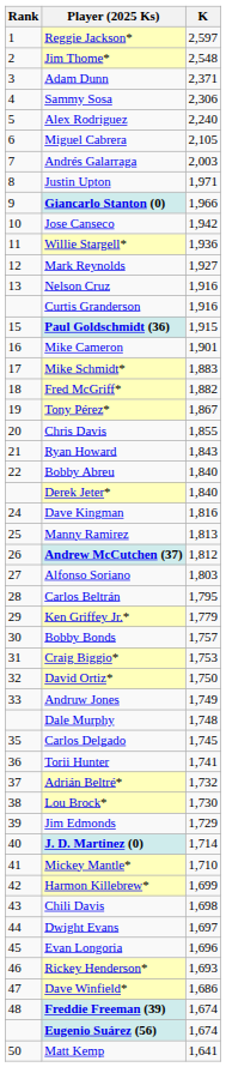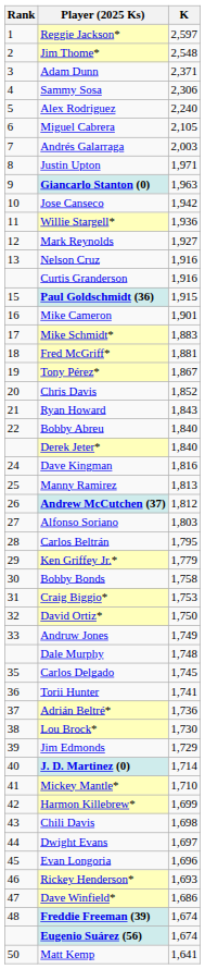 <table class="wikitable" style="float:left;">
 <tr style="white-space:nowrap;">
 <th>Rank</th>
 <th>Player (2025 Ks)</th>
 <th>K</th>
 </tr>
 <tr>
 <td>1</td>
 <td style="background:#ffffbb;"><a href='#'>Reggie Jackson</a>*</td>
 <td>2,597</td>
 </tr>
 <tr>
 <td>2</td>
 <td style="background:#ffffbb;"><a href='#'>Jim Thome</a>*</td>
 <td>2,548</td>
 </tr>
 <tr>
 <td>3</td>
 <td><a href='#'>Adam Dunn</a></td>
 <td>2,371</td>
 </tr>
 <tr>
 <td>4</td>
 <td><a href='#'>Sammy Sosa</a></td>
 <td>2,306</td>
 </tr>
 <tr>
 <td>5</td>
 <td><a href='#'>Alex Rodriguez</a></td>
 <td>2,240</td>
 </tr>
 <tr>
 <td>6</td>
 <td><a href='#'>Miguel Cabrera</a></td>
 <td>2,105</td>
 </tr>
 <tr>
 <td>7</td>
 <td><a href='#'>Andrés Galarraga</a></td>
 <td>2,003</td>
 </tr>
 <tr>
 <td>8</td>
 <td><a href='#'>Justin Upton</a></td>
 <td>1,971</td>
 </tr>
 <tr>
 <td>9</td>
 <td style="background:#cfecec;"><strong><a href='#'>Giancarlo Stanton</a> (0)</strong></td>
-<td>1,966</td>
+<td>1,963</td>
 </tr>
 <tr>
 <td>10</td>
 <td><a href='#'>Jose Canseco</a></td>
 <td>1,942</td>
 </tr>
 <tr>
 <td>11</td>
 <td style="background:#ffffbb;"><a href='#'>Willie Stargell</a>*</td>
 <td>1,936</td>
 </tr>
 <tr>
 <td>12</td>
 <td><a href='#'>Mark Reynolds</a></td>
 <td>1,927</td>
 </tr>
 <tr>
 <td>13</td>
 <td><a href='#'>Nelson Cruz</a></td>
 <td>1,916</td>
 </tr>
 <tr>
 <td></td>
 <td><a href='#'>Curtis Granderson</a></td>
 <td>1,916</td>
 </tr>
 <tr>
 <td>15</td>
 <td style="background:#cfecec;"><strong><a href='#'>Paul Goldschmidt</a> (36)</strong></td>
 <td>1,915</td>
 </tr>
 <tr>
 <td>16</td>
 <td><a href='#'>Mike Cameron</a></td>
 <td>1,901</td>
 </tr>
 <tr>
 <td>17</td>
 <td style="background:#ffffbb;"><a href='#'>Mike Schmidt</a>*</td>
 <td>1,883</td>
 </tr>
 <tr>
 <td>18</td>
 <td style="background:#ffffbb;"><a href='#'>Fred McGriff</a>*</td>
-<td>1,882</td>
+<td>1,881</td>
 </tr>
 <tr>
 <td>19</td>
 <td style="background:#ffffbb;"><a href='#'>Tony Pérez</a>*</td>
 <td>1,867</td>
 </tr>
 <tr>
 <td>20</td>
 <td><a href='#'>Chris Davis</a></td>
-<td>1,855</td>
+<td>1,852</td>
 </tr>
 <tr>
 <td>21</td>
 <td><a href='#'>Ryan Howard</a></td>
 <td>1,843</td>
 </tr>
 <tr>
 <td>22</td>
 <td><a href='#'>Bobby Abreu</a></td>
 <td>1,840</td>
 </tr>
 <tr>
 <td></td>
 <td style="background:#ffffbb;"><a href='#'>Derek Jeter</a>*</td>
 <td>1,840</td>
 </tr>
 <tr>
 <td>24</td>
 <td><a href='#'>Dave Kingman</a></td>
 <td>1,816</td>
 </tr>
 <tr>
 <td>25</td>
 <td><a href='#'>Manny Ramirez</a></td>
 <td>1,813</td>
 </tr>
 <tr>
 <td>26</td>
 <td style="background:#cfecec;"><strong><a href='#'>Andrew McCutchen</a> (37)</strong></td>
 <td>1,812</td>
 </tr>
 <tr>
 <td>27</td>
 <td><a href='#'>Alfonso Soriano</a></td>
 <td>1,803</td>
 </tr>
 <tr>
 <td>28</td>
 <td><a href='#'>Carlos Beltrán</a></td>
 <td>1,795</td>
 </tr>
 <tr>
 <td>29</td>
 <td style="background:#ffffbb;"><a href='#'>Ken Griffey Jr.</a>*</td>
 <td>1,779</td>
 </tr>
 <tr>
 <td>30</td>
 <td><a href='#'>Bobby Bonds</a></td>
-<td>1,757</td>
+<td>1,758</td>
 </tr>
 <tr>
 <td>31</td>
 <td style="background:#ffffbb;"><a href='#'>Craig Biggio</a>*</td>
 <td>1,753</td>
 </tr>
 <tr>
 <td>32</td>
 <td style="background:#ffffbb;"><a href='#'>David Ortiz</a>*</td>
 <td>1,750</td>
 </tr>
 <tr>
 <td>33</td>
 <td><a href='#'>Andruw Jones</a></td>
 <td>1,749</td>
 </tr>
 <tr>
 <td></td>
 <td><a href='#'>Dale Murphy</a></td>
 <td>1,748</td>
 </tr>
 <tr>
 <td>35</td>
 <td><a href='#'>Carlos Delgado</a></td>
 <td>1,745</td>
 </tr>
 <tr>
 <td>36</td>
 <td><a href='#'>Torii Hunter</a></td>
 <td>1,741</td>
 </tr>
 <tr>
 <td>37</td>
 <td style="background:#ffffbb;"><a href='#'>Adrián Beltré</a>*</td>
-<td>1,732</td>
+<td>1,736</td>
 </tr>
 <tr>
 <td>38</td>
 <td style="background:#ffffbb;"><a href='#'>Lou Brock</a>*</td>
 <td>1,730</td>
 </tr>
 <tr>
 <td>39</td>
 <td><a href='#'>Jim Edmonds</a></td>
 <td>1,729</td>
 </tr>
 <tr>
 <td>40</td>
 <td style="background:#cfecec;"><strong><a href='#'>J. D. Martinez</a> (0)</strong></td>
 <td>1,714</td>
 </tr>
 <tr>
 <td>41</td>
 <td style="background:#ffffbb;"><a href='#'>Mickey Mantle</a>*</td>
 <td>1,710</td>
 </tr>
 <tr>
 <td>42</td>
 <td style="background:#ffffbb;"><a href='#'>Harmon Killebrew</a>*</td>
 <td>1,699</td>
 </tr>
 <tr>
 <td>43</td>
 <td><a href='#'>Chili Davis</a></td>
 <td>1,698</td>
 </tr>
 <tr>
 <td>44</td>
 <td><a href='#'>Dwight Evans</a></td>
 <td>1,697</td>
 </tr>
 <tr>
 <td>45</td>
 <td><a href='#'>Evan Longoria</a></td>
 <td>1,696</td>
 </tr>
 <tr>
 <td>46</td>
 <td style="background:#ffffbb;"><a href='#'>Rickey Henderson</a>*</td>
 <td>1,693</td>
 </tr>
 <tr>
 <td>47</td>
 <td style="background:#ffffbb;"><a href='#'>Dave Winfield</a>*</td>
 <td>1,686</td>
 </tr>
 <tr>
 <td>48</td>
 <td style="background:#cfecec;"><strong><a href='#'>Freddie Freeman</a> (39)</strong></td>
 <td>1,674</td>
 </tr>
 <tr>
 <td></td>
 <td style="background:#cfecec;"><strong><a href='#'>Eugenio Suárez</a> (56)</strong></td>
 <td>1,674</td>
 </tr>
 <tr>
 <td>50</td>
 <td><a href='#'>Matt Kemp</a></td>
 <td>1,641</td>
 </tr>
 </table>
